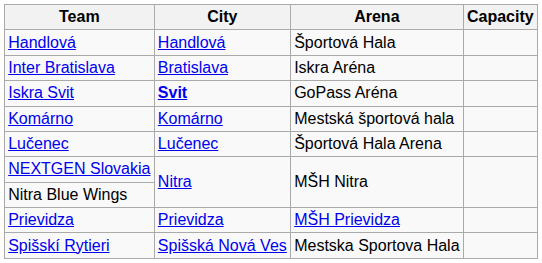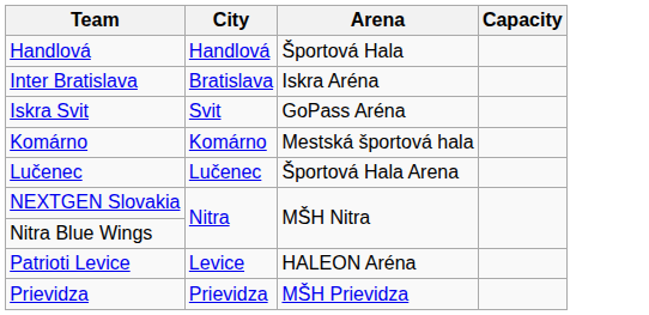 <table class="wikitable sortable">
 <tr>
 <th>Team</th>
 <th>City</th>
 <th>Arena</th>
 <th>Capacity</th>
 </tr>
 <tr>
 <td><a href='#'>Handlová</a></td>
 <td><a href='#'>Handlová</a></td>
 <td>Športová Hala</td>
 <td></td>
 </tr>
 <tr>
 <td><a href='#'>Inter Bratislava</a></td>
 <td><a href='#'>Bratislava</a></td>
 <td>Iskra Aréna</td>
 <td></td>
 </tr>
 <tr>
 <td><a href='#'>Iskra Svit</a></td>
-<td><strong><a href='#'>Svit</a></strong></td>
+<td><a href='#'>Svit</a></td>
 <td>GoPass Aréna</td>
 <td></td>
 </tr>
 <tr>
 <td><a href='#'>Komárno</a></td>
 <td><a href='#'>Komárno</a></td>
 <td>Mestská športová hala</td>
 <td></td>
 </tr>
 <tr>
 <td><a href='#'>Lučenec</a></td>
 <td><a href='#'>Lučenec</a></td>
 <td>Športová Hala Arena</td>
 <td></td>
 </tr>
 <tr>
 <td><a href='#'>NEXTGEN Slovakia</a></td>
 <td rowspan=2><a href='#'>Nitra</a></td>
 <td rowspan=2>MŠH Nitra</td>
 <td rowspan=2></td>
 </tr>
 <tr>
 <td>Nitra Blue Wings</td>
 </tr>
 <tr>
+<td><a href='#'>Patrioti Levice</a></td>
+<td><a href='#'>Levice</a></td>
+<td>HALEON Aréna</td>
+<td></td>
+</tr>
+<tr>
 <td><a href='#'>Prievidza</a></td>
 <td><a href='#'>Prievidza</a></td>
 <td><a href='#'>MŠH Prievidza</a></td>
 <td></td>
 </tr>
-<tr>
-<td><a href='#'>Spišskí Rytieri</a></td>
-<td><a href='#'>Spišská Nová Ves</a></td>
-<td>Mestska Sportova Hala</td>
-<td></td>
-</tr>
 </table>
